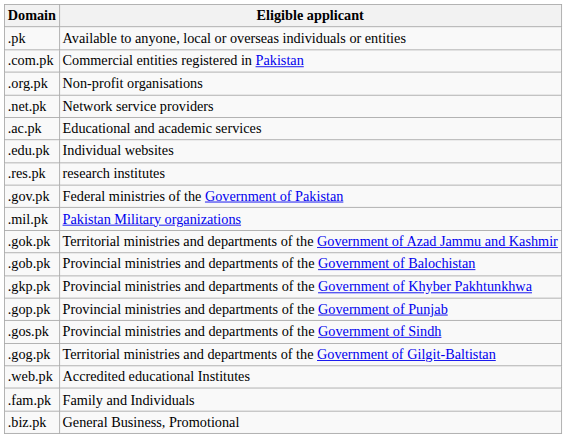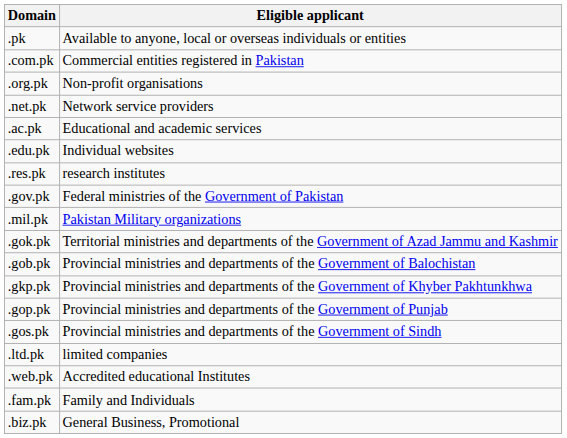 <table class="wikitable">
 <tr>
 <th>Domain</th>
 <th>Eligible applicant</th>
 </tr>
 <tr>
 <td>.pk</td>
 <td>Available to anyone, local or overseas individuals or entities</td>
 </tr>
 <tr>
 <td>.com.pk</td>
 <td>Commercial entities registered in <a href='#'>Pakistan</a></td>
 </tr>
 <tr>
 <td>.org.pk</td>
 <td>Non-profit organisations</td>
 </tr>
 <tr>
 <td>.net.pk</td>
 <td>Network service providers</td>
 </tr>
 <tr>
 <td>.ac.pk</td>
 <td>Educational and academic services</td>
 </tr>
 <tr>
 <td>.edu.pk</td>
 <td>Individual websites</td>
 </tr>
 <tr>
 <td>.res.pk</td>
 <td>research institutes</td>
 </tr>
 <tr>
 <td>.gov.pk</td>
 <td>Federal ministries of the <a href='#'>Government of Pakistan</a></td>
 </tr>
 <tr>
 <td>.mil.pk</td>
 <td><a href='#'>Pakistan Military organizations</a></td>
 </tr>
 <tr>
 <td>.gok.pk</td>
 <td>Territorial ministries and departments of the <a href='#'>Government of Azad Jammu and Kashmir</a></td>
 </tr>
 <tr>
 <td>.gob.pk</td>
 <td>Provincial ministries and departments of the <a href='#'>Government of Balochistan</a></td>
 </tr>
 <tr>
 <td>.gkp.pk</td>
 <td>Provincial ministries and departments of the <a href='#'>Government of Khyber Pakhtunkhwa</a></td>
 </tr>
 <tr>
 <td>.gop.pk</td>
 <td>Provincial ministries and departments of the <a href='#'>Government of Punjab</a></td>
 </tr>
 <tr>
 <td>.gos.pk</td>
 <td>Provincial ministries and departments of the <a href='#'>Government of Sindh</a></td>
 </tr>
 <tr>
-<td>.gog.pk</td>
-<td>Territorial ministries and departments of the <a href='#'>Government of Gilgit-Baltistan</a></td>
+<td>.ltd.pk</td>
+<td>limited companies</td>
 </tr>
 <tr>
 <td>.web.pk</td>
 <td>Accredited educational Institutes</td>
 </tr>
 <tr>
 <td>.fam.pk</td>
 <td>Family and Individuals</td>
 </tr>
 <tr>
 <td>.biz.pk</td>
 <td>General Business, Promotional</td>
 </tr>
 </table>
